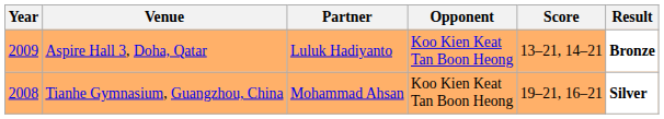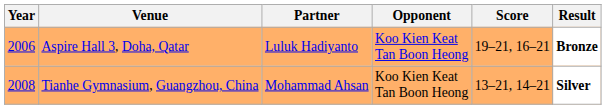 <table class="sortable wikitable" style="font-size: 90%">
 <tr>
 <th>Year</th>
 <th>Venue</th>
 <th>Partner</th>
 <th>Opponent</th>
 <th>Score</th>
 <th>Result</th>
 </tr>
 <tr style="background:#FFB069">
-<td align="center"><a href='#'>2009</a></td>
+<td align="center"><a href='#'>2006</a></td>
 <td align="left"><a href='#'>Aspire Hall 3</a>, <a href='#'>Doha, Qatar</a></td>
 <td align="left"> <a href='#'>Luluk Hadiyanto</a></td>
 <td align="left"> <a href='#'>Koo Kien Keat</a> <br>  <a href='#'>Tan Boon Heong</a></td>
-<td align="left">13–21, 14–21</td>
+<td align="left">19–21, 16–21</td>
 <td style="text-align:left; background:white"> <strong>Bronze</strong></td>
 </tr>
 <tr style="background:#FFB069">
 <td align="center"><a href='#'>2008</a></td>
 <td align="left"><a href='#'>Tianhe Gymnasium</a>, <a href='#'>Guangzhou, China</a></td>
 <td align="left"> <a href='#'>Mohammad Ahsan</a></td>
 <td align="left"> Koo Kien Keat <br>  Tan Boon Heong</td>
-<td align="left">19–21, 16–21</td>
+<td align="left">13–21, 14–21</td>
 <td style="text-align:left; background:white"> <strong>Silver</strong></td>
 </tr>
 </table>
